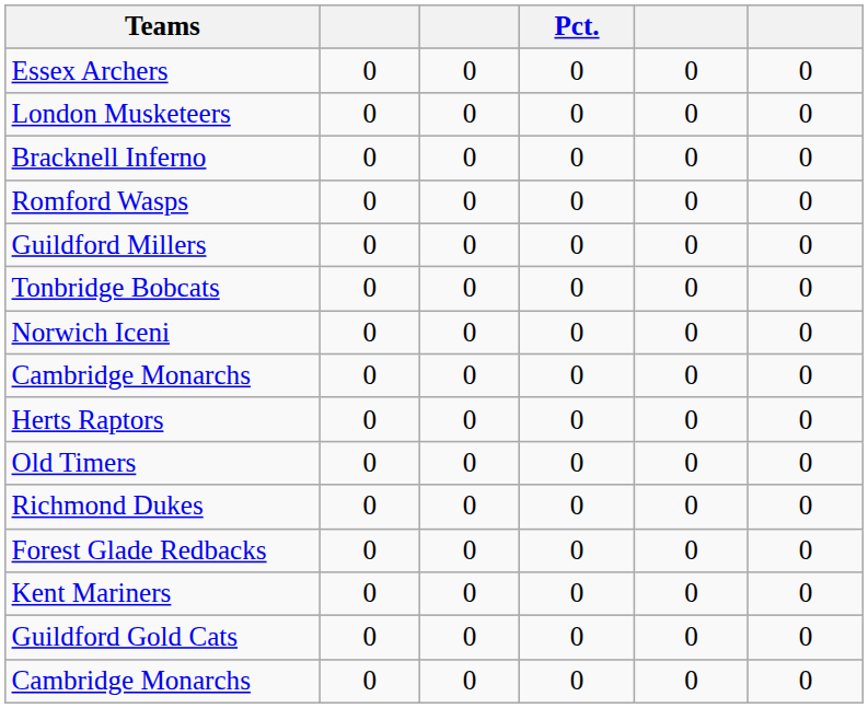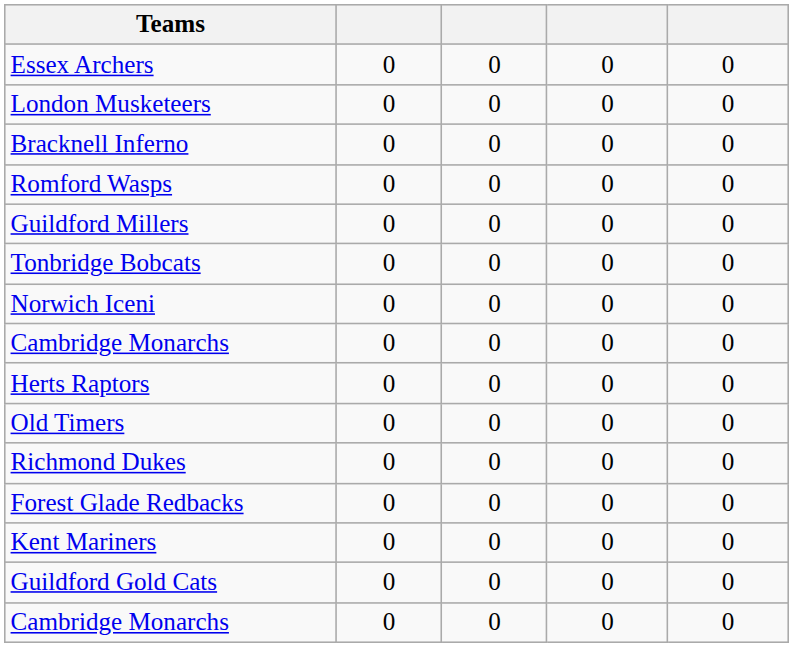 <table class="wikitable sortable" width=500 style="text-align:center;">
 <tr>
 <th width="22%">Teams</th>
 <th width="7%"></th>
 <th width="7%"></th>
-<th width="8%"><a href='#'>Pct.</a></th>
 <th width="8%"></th>
 <th width="8%"></th>
 </tr>
 <tr>
 <td align=left><a href='#'>Essex Archers</a></td>
-<td>0</td>
 <td>0</td>
 <td>0</td>
 <td>0</td>
 <td>0</td>
 </tr>
 <tr>
 <td align=left><a href='#'>London Musketeers</a></td>
 <td>0</td>
 <td>0</td>
 <td>0</td>
 <td>0</td>
-<td>0</td>
 </tr>
 <tr>
 <td align=left><a href='#'>Bracknell Inferno</a></td>
-<td>0</td>
 <td>0</td>
 <td>0</td>
 <td>0</td>
 <td>0</td>
 </tr>
 <tr>
 <td align=left><a href='#'>Romford Wasps</a></td>
 <td>0</td>
 <td>0</td>
 <td>0</td>
 <td>0</td>
-<td>0</td>
 </tr>
 <tr>
 <td align=left><a href='#'>Guildford Millers</a></td>
-<td>0</td>
 <td>0</td>
 <td>0</td>
 <td>0</td>
 <td>0</td>
 </tr>
 <tr>
 <td align=left><a href='#'>Tonbridge Bobcats</a></td>
 <td>0</td>
 <td>0</td>
 <td>0</td>
 <td>0</td>
-<td>0</td>
 </tr>
 <tr>
 <td align=left><a href='#'>Norwich Iceni</a></td>
-<td>0</td>
 <td>0</td>
 <td>0</td>
 <td>0</td>
 <td>0</td>
 </tr>
 <tr>
 <td align=left><a href='#'>Cambridge Monarchs</a></td>
 <td>0</td>
 <td>0</td>
 <td>0</td>
 <td>0</td>
-<td>0</td>
 </tr>
 <tr>
 <td align=left><a href='#'>Herts Raptors</a></td>
-<td>0</td>
 <td>0</td>
 <td>0</td>
 <td>0</td>
 <td>0</td>
 </tr>
 <tr>
 <td align=left><a href='#'>Old Timers</a></td>
 <td>0</td>
 <td>0</td>
 <td>0</td>
 <td>0</td>
-<td>0</td>
 </tr>
 <tr>
 <td align=left><a href='#'>Richmond Dukes</a></td>
-<td>0</td>
 <td>0</td>
 <td>0</td>
 <td>0</td>
 <td>0</td>
 </tr>
 <tr>
 <td align=left><a href='#'>Forest Glade Redbacks</a></td>
 <td>0</td>
 <td>0</td>
 <td>0</td>
 <td>0</td>
-<td>0</td>
 </tr>
 <tr>
 <td align=left><a href='#'>Kent Mariners</a></td>
-<td>0</td>
 <td>0</td>
 <td>0</td>
 <td>0</td>
 <td>0</td>
 </tr>
 <tr>
 <td align=left><a href='#'>Guildford Gold Cats</a></td>
 <td>0</td>
 <td>0</td>
 <td>0</td>
 <td>0</td>
-<td>0</td>
 </tr>
 <tr>
 <td align=left><a href='#'>Cambridge Monarchs</a></td>
 <td>0</td>
 <td>0</td>
 <td>0</td>
 <td>0</td>
-<td>0</td>
 </tr>
 </table>
